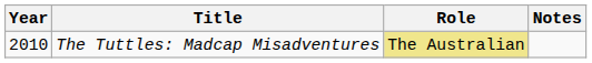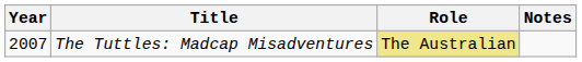 <table class="wikitable sortable">
 <tr>
 <th>Year</th>
 <th>Title</th>
 <th>Role</th>
 <th>Notes</th>
 </tr>
 <tr>
-<td>2010</td>
+<td>2007</td>
 <td><em>The Tuttles: Madcap Misadventures</em></td>
 <td style="background: khaki;">The Australian</td>
 <td></td>
 </tr>
 </table>
